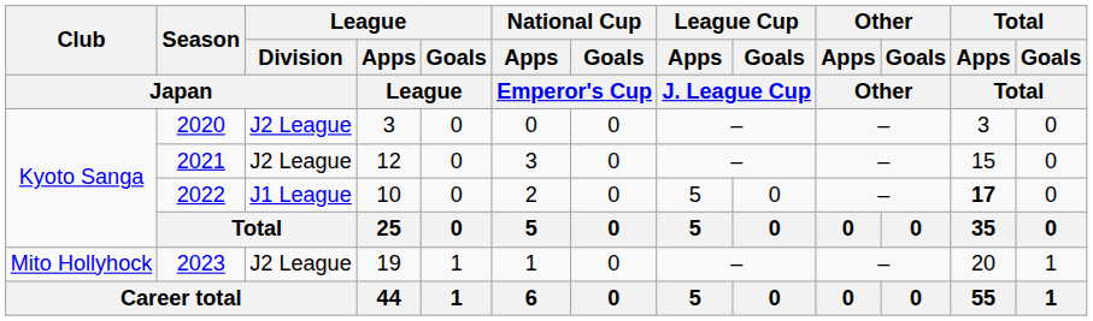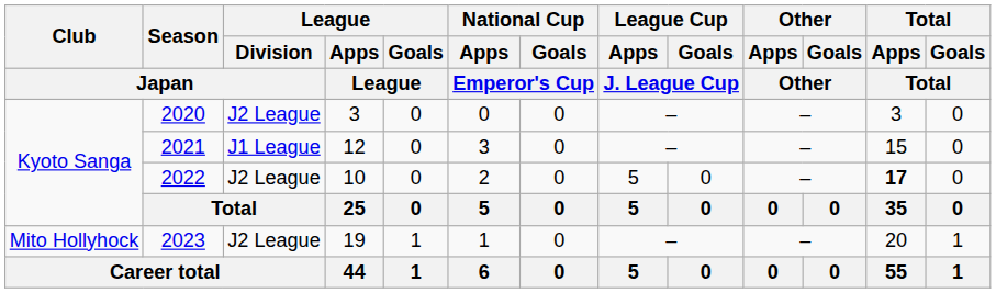 <table class="wikitable" style="text-align: center">
 <tr>
 <th rowspan="2">Club</th>
 <th rowspan="2">Season</th>
 <th colspan="3">League</th>
 <th colspan="2">National Cup</th>
 <th colspan="2">League Cup</th>
 <th colspan="2">Other</th>
 <th colspan="2">Total</th>
 </tr>
 <tr>
 <th>Division</th>
 <th>Apps</th>
 <th>Goals</th>
 <th>Apps</th>
 <th>Goals</th>
 <th>Apps</th>
 <th>Goals</th>
 <th>Apps</th>
 <th>Goals</th>
 <th>Apps</th>
 <th>Goals</th>
 </tr>
 <tr>
 <th colspan=3>Japan</th>
 <th colspan=2>League</th>
 <th colspan=2><a href='#'>Emperor's Cup</a></th>
 <th colspan=2><a href='#'>J. League Cup</a></th>
 <th colspan=2>Other</th>
 <th colspan=2>Total</th>
 </tr>
 <tr>
 <td rowspan="4"><a href='#'>Kyoto Sanga</a></td>
 <td><a href='#'>2020</a></td>
 <td><a href='#'>J2 League</a></td>
 <td>3</td>
 <td>0</td>
 <td>0</td>
 <td>0</td>
 <td colspan="2">–</td>
 <td colspan="2">–</td>
 <td>3</td>
 <td>0</td>
 </tr>
 <tr>
 <td><a href='#'>2021</a></td>
-<td>J2 League</td>
+<td><a href='#'>J1 League</a></td>
 <td>12</td>
 <td>0</td>
 <td>3</td>
 <td>0</td>
 <td colspan="2">–</td>
 <td colspan="2">–</td>
 <td>15</td>
 <td>0</td>
 </tr>
 <tr>
 <td><a href='#'>2022</a></td>
-<td><a href='#'>J1 League</a></td>
+<td>J2 League</td>
 <td>10</td>
 <td>0</td>
 <td>2</td>
 <td>0</td>
 <td>5</td>
 <td>0</td>
 <td colspan="2">–</td>
 <td><strong>17</strong></td>
 <td>0</td>
 </tr>
 <tr>
 <th colspan="2">Total</th>
 <th>25</th>
 <th>0</th>
 <th>5</th>
 <th>0</th>
 <th>5</th>
 <th>0</th>
 <th>0</th>
 <th>0</th>
 <th>35</th>
 <th>0</th>
 </tr>
 <tr>
 <td><a href='#'>Mito Hollyhock</a></td>
 <td><a href='#'>2023</a></td>
 <td>J2 League</td>
 <td>19</td>
 <td>1</td>
 <td>1</td>
 <td>0</td>
 <td colspan="2">–</td>
 <td colspan="2">–</td>
 <td>20</td>
 <td>1</td>
 </tr>
 <tr>
 <th colspan="3">Career total</th>
 <th>44</th>
 <th>1</th>
 <th>6</th>
 <th>0</th>
 <th>5</th>
 <th>0</th>
 <th>0</th>
 <th>0</th>
 <th>55</th>
 <th>1</th>
 </tr>
 </table>
